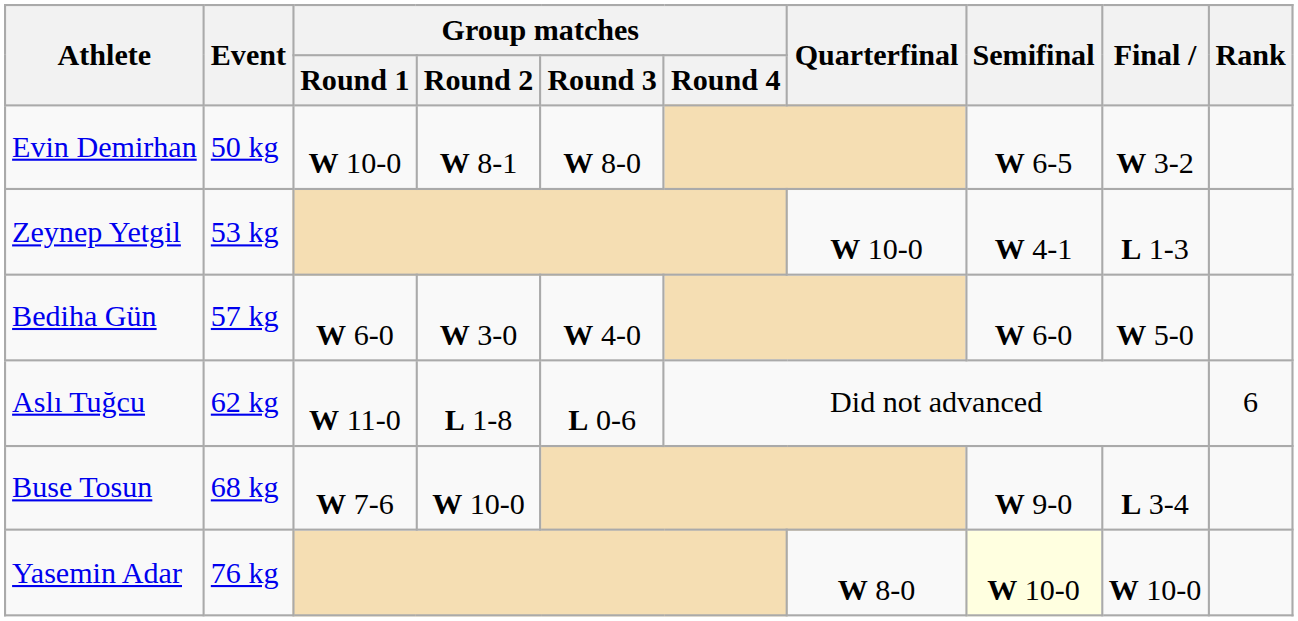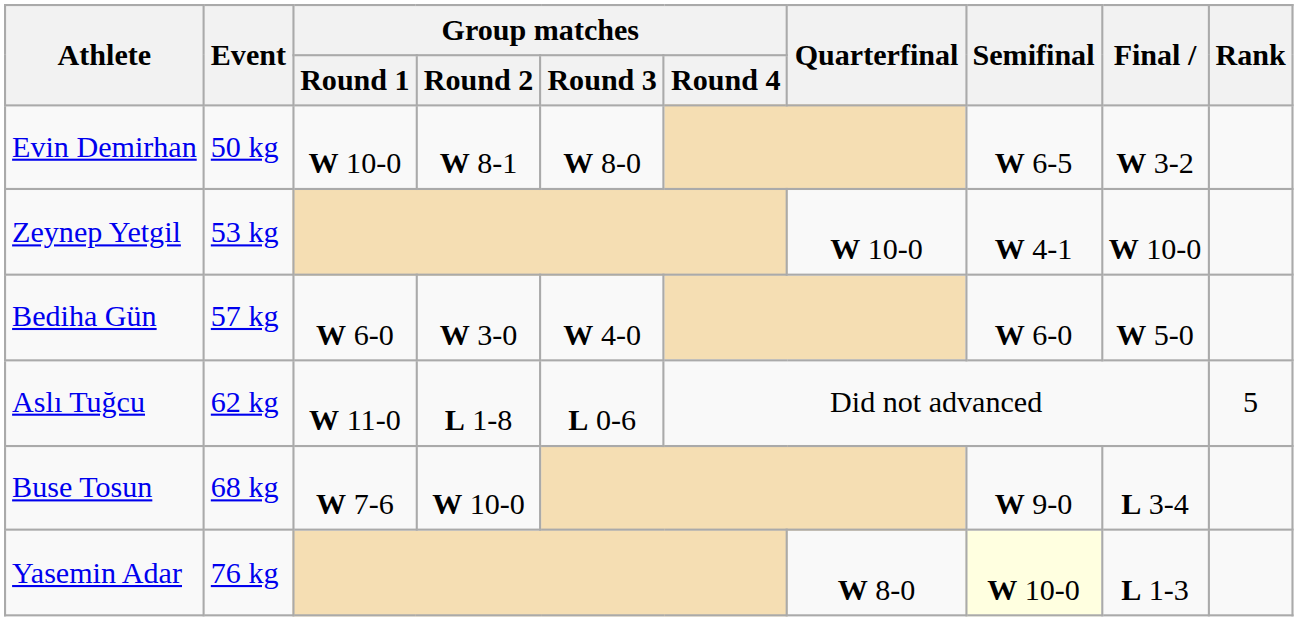 <table class=wikitable style="font-size:90%; text-align:center">
 <tr>
 <th rowspan=2>Athlete</th>
 <th rowspan=2>Event</th>
 <th colspan=4>Group matches</th>
 <th rowspan=2>Quarterfinal</th>
 <th rowspan=2>Semifinal</th>
 <th rowspan=2>Final / </th>
 <th rowspan=2>Rank</th>
 </tr>
 <tr>
 <th>Round 1</th>
 <th>Round 2</th>
 <th>Round 3</th>
 <th>Round 4</th>
 </tr>
 <tr>
 <td align=left><a href='#'>Evin Demirhan</a></td>
 <td align=left><a href='#'>50 kg</a></td>
 <td><br><strong>W</strong> 10-0</td>
 <td><br><strong>W</strong> 8-1</td>
 <td><br><strong>W</strong> 8-0</td>
 <td bgcolor=wheat colspan=2></td>
 <td><br><strong>W</strong> 6-5</td>
 <td><br><strong>W</strong> 3-2</td>
 <td></td>
 </tr>
 <tr>
 <td align=left><a href='#'>Zeynep Yetgil</a></td>
 <td align=left><a href='#'>53 kg</a></td>
 <td colspan=4 bgcolor=wheat></td>
 <td><br><strong>W</strong> 10-0</td>
 <td><br><strong>W</strong> 4-1</td>
-<td><br><strong>L</strong> 1-3</td>
+<td><br><strong>W</strong> 10-0</td>
 <td></td>
 </tr>
 <tr>
 <td align=left><a href='#'>Bediha Gün</a></td>
 <td align=left><a href='#'>57 kg</a></td>
 <td><br><strong>W</strong> 6-0</td>
 <td><br><strong>W</strong> 3-0</td>
 <td><br><strong>W</strong> 4-0</td>
 <td bgcolor=wheat colspan=2></td>
 <td><br><strong>W</strong> 6-0</td>
 <td><br><strong>W</strong> 5-0</td>
 <td></td>
 </tr>
 <tr>
 <td align=left><a href='#'>Aslı Tuğcu</a></td>
 <td align=left><a href='#'>62 kg</a></td>
 <td><br><strong>W</strong> 11-0</td>
 <td><br><strong>L</strong> 1-8</td>
 <td><br><strong>L</strong> 0-6</td>
 <td colspan=4 align=center>Did not advanced</td>
-<td>6</td>
+<td>5</td>
 </tr>
 <tr>
 <td align=left><a href='#'>Buse Tosun</a></td>
 <td align=left><a href='#'>68 kg</a></td>
 <td><br><strong>W</strong> 7-6</td>
 <td><br><strong>W</strong> 10-0</td>
 <td colspan=3 bgcolor=wheat></td>
 <td><br><strong>W</strong> 9-0</td>
 <td><br><strong>L</strong> 3-4</td>
 <td></td>
 </tr>
 <tr>
 <td align=left><a href='#'>Yasemin Adar</a></td>
 <td align=left><a href='#'>76 kg</a></td>
 <td colspan=4 bgcolor=wheat></td>
 <td><br><strong>W</strong> 8-0</td>
 <td style="background: lightyellow;"><br><strong>W</strong> 10-0</td>
-<td><br><strong>W</strong> 10-0</td>
+<td><br><strong>L</strong> 1-3</td>
 <td></td>
 </tr>
 </table>
